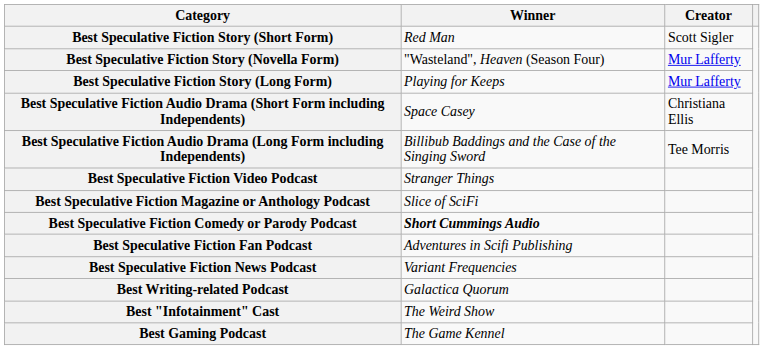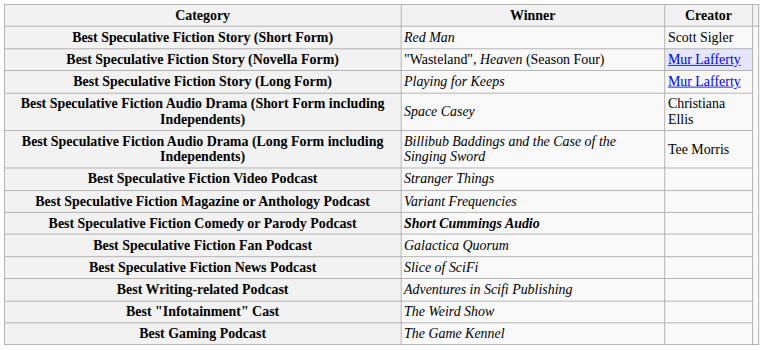 <table class="wikitable sortable">
 <tr>
 <th>Category</th>
 <th>Winner</th>
 <th>Creator</th>
 <th></th>
 </tr>
 <tr>
 <th>Best Speculative Fiction Story (Short Form)</th>
 <td><em>Red Man</em></td>
 <td>Scott Sigler</td>
 <td rowspan="13"></td>
 </tr>
 <tr>
 <th>Best Speculative Fiction Story (Novella Form)</th>
 <td>"Wasteland", <em>Heaven</em> (Season Four)</td>
-<td><a href='#'>Mur Lafferty</a></td>
+<td style="background: lavender;"><a href='#'>Mur Lafferty</a></td>
 </tr>
 <tr>
 <th>Best Speculative Fiction Story (Long Form)</th>
 <td><em>Playing for Keeps</em></td>
 <td><a href='#'>Mur Lafferty</a></td>
 </tr>
 <tr>
 <th>Best Speculative Fiction Audio Drama (Short Form including Independents)</th>
 <td><em>Space Casey</em></td>
 <td>Christiana Ellis</td>
 </tr>
 <tr>
 <th>Best Speculative Fiction Audio Drama (Long Form including Independents)</th>
 <td><em>Billibub Baddings and the Case of the Singing Sword</em></td>
 <td>Tee Morris</td>
 </tr>
 <tr>
 <th>Best Speculative Fiction Video Podcast</th>
 <td><em>Stranger Things</em></td>
 <td></td>
 </tr>
 <tr>
 <th>Best Speculative Fiction Magazine or Anthology Podcast</th>
-<td><em>Slice of SciFi</em></td>
+<td><em>Variant Frequencies</em></td>
 <td></td>
 </tr>
 <tr>
 <th>Best Speculative Fiction Comedy or Parody Podcast</th>
 <td><strong><em>Short Cummings Audio</em></strong></td>
 <td></td>
 </tr>
 <tr>
 <th>Best Speculative Fiction Fan Podcast</th>
-<td><em>Adventures in Scifi Publishing</em></td>
+<td><em>Galactica Quorum</em></td>
 <td></td>
 </tr>
 <tr>
 <th>Best Speculative Fiction News Podcast</th>
-<td><em>Variant Frequencies</em></td>
+<td><em>Slice of SciFi</em></td>
 <td></td>
 </tr>
 <tr>
 <th>Best Writing-related Podcast</th>
-<td><em>Galactica Quorum</em></td>
+<td><em>Adventures in Scifi Publishing</em></td>
 <td></td>
 </tr>
 <tr>
 <th>Best "Infotainment" Cast</th>
 <td><em>The Weird Show</em></td>
 <td></td>
 </tr>
 <tr>
 <th>Best Gaming Podcast</th>
 <td><em>The Game Kennel</em></td>
 <td></td>
 </tr>
 </table>
